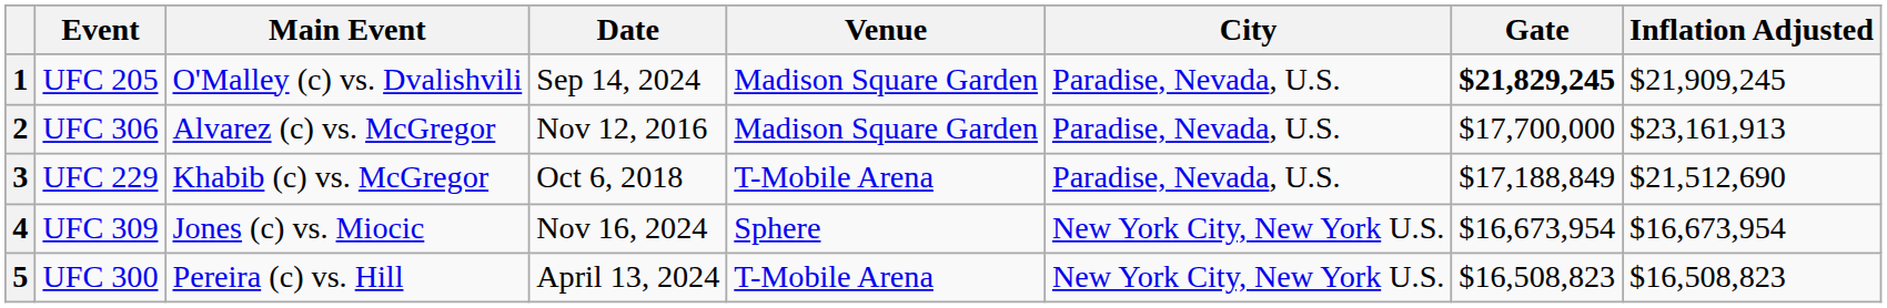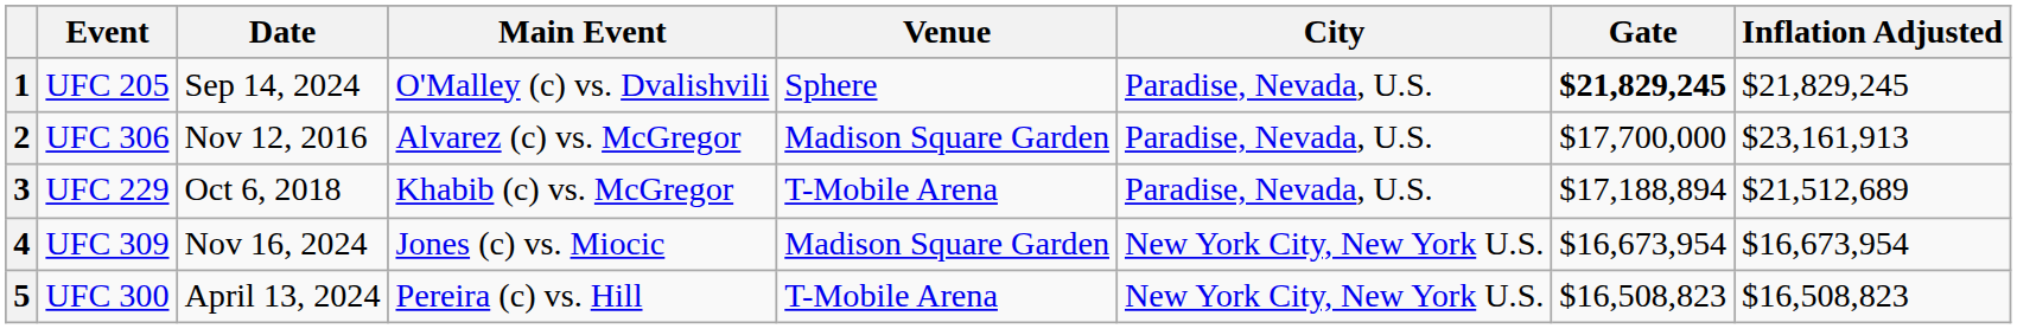 <table class=wikitable>
 <tr>
 <th></th>
 <th>Event</th>
+<th>Date</th>
 <th>Main Event</th>
-<th>Date</th>
 <th>Venue</th>
 <th>City</th>
 <th>Gate</th>
 <th>Inflation Adjusted</th>
 </tr>
 <tr>
 <th>1</th>
 <td><a href='#'>UFC 205</a></td>
+<td>Sep 14, 2024</td>
 <td><a href='#'>O'Malley</a> (c) vs. <a href='#'>Dvalishvili</a></td>
-<td>Sep 14, 2024</td>
-<td><a href='#'>Madison Square Garden</a></td>
+<td><a href='#'>Sphere</a></td>
 <td> <a href='#'>Paradise, Nevada</a>, U.S.</td>
 <td><strong>$21,829,245</strong></td>
-<td>$21,909,245</td>
+<td>$21,829,245</td>
 </tr>
 <tr>
 <th>2</th>
 <td><a href='#'>UFC 306</a></td>
+<td>Nov 12, 2016</td>
 <td><a href='#'>Alvarez</a> (c) vs. <a href='#'>McGregor</a></td>
-<td>Nov 12, 2016</td>
 <td><a href='#'>Madison Square Garden</a></td>
 <td> <a href='#'>Paradise, Nevada</a>, U.S.</td>
 <td>$17,700,000</td>
 <td>$23,161,913</td>
 </tr>
 <tr>
 <th>3</th>
 <td><a href='#'>UFC 229</a></td>
+<td>Oct 6, 2018</td>
 <td><a href='#'>Khabib</a> (c) vs. <a href='#'>McGregor</a></td>
-<td>Oct 6, 2018</td>
 <td><a href='#'>T-Mobile Arena</a></td>
 <td> <a href='#'>Paradise, Nevada</a>, U.S.</td>
-<td>$17,188,849</td>
-<td>$21,512,690</td>
+<td>$17,188,894</td>
+<td>$21,512,689</td>
 </tr>
 <tr>
 <th>4</th>
 <td><a href='#'>UFC 309</a></td>
+<td>Nov 16, 2024</td>
 <td><a href='#'>Jones</a> (c) vs. <a href='#'>Miocic</a></td>
-<td>Nov 16, 2024</td>
-<td><a href='#'>Sphere</a></td>
+<td><a href='#'>Madison Square Garden</a></td>
 <td> <a href='#'>New York City, New York</a> U.S.</td>
 <td>$16,673,954</td>
 <td>$16,673,954</td>
 </tr>
 <tr>
 <th>5</th>
 <td><a href='#'>UFC 300</a></td>
+<td>April 13, 2024</td>
 <td><a href='#'>Pereira</a> (c) vs. <a href='#'>Hill</a></td>
-<td>April 13, 2024</td>
 <td><a href='#'>T-Mobile Arena</a></td>
 <td> <a href='#'>New York City, New York</a> U.S.</td>
 <td>$16,508,823</td>
 <td>$16,508,823</td>
 </tr>
 </table>
